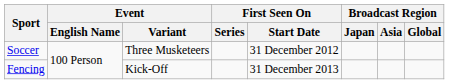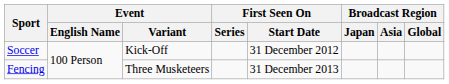 <table class="wikitable defaultcenter">
 <tr>
 <th rowspan="2">Sport</th>
 <th colspan="2">Event</th>
 <th colspan="2">First Seen On</th>
 <th colspan="3">Broadcast Region</th>
 </tr>
 <tr>
 <th>English Name</th>
 <th>Variant</th>
 <th>Series</th>
 <th>Start Date</th>
 <th>Japan</th>
 <th>Asia</th>
 <th>Global</th>
 </tr>
 <tr>
 <td><a href='#'>Soccer</a></td>
 <td rowspan="2">100 Person</td>
-<td>Three Musketeers</td>
+<td>Kick-Off</td>
 <td></td>
 <td>31 December 2012</td>
 <td></td>
 <td></td>
 <td></td>
 </tr>
 <tr>
 <td><a href='#'>Fencing</a></td>
-<td>Kick-Off</td>
+<td>Three Musketeers</td>
 <td></td>
 <td>31 December 2013</td>
 <td></td>
 <td></td>
 <td></td>
 </tr>
 </table>
